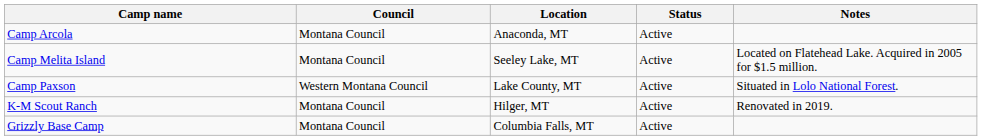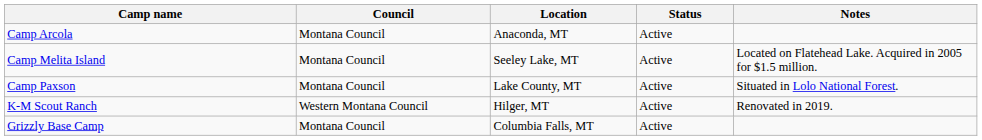 <table class="wikitable sortable" border="1" width="100%">
 <tr>
 <th scope="col" width="30%">Camp name</th>
 <th scope="col" width="20%">Council</th>
 <th scope="col" width="15%">Location</th>
 <th scope="col" width="10%">Status</th>
 <th scope="col" width="25%"  class="unsortable">Notes</th>
 </tr>
 <tr>
 <td><a href='#'>Camp Arcola</a></td>
 <td>Montana Council</td>
 <td>Anaconda, MT</td>
 <td>Active</td>
 <td></td>
 </tr>
 <tr>
 <td><a href='#'>Camp Melita Island</a></td>
 <td>Montana Council</td>
 <td>Seeley Lake, MT</td>
 <td>Active</td>
 <td>Located on Flatehead Lake. Acquired in 2005 for $1.5 million.</td>
 </tr>
 <tr>
 <td><a href='#'>Camp Paxson</a></td>
-<td>Western Montana Council</td>
+<td>Montana Council</td>
 <td>Lake County, MT</td>
 <td>Active</td>
 <td>Situated in <a href='#'>Lolo National Forest</a>.</td>
 </tr>
 <tr>
 <td><a href='#'>K-M Scout Ranch</a></td>
-<td>Montana Council</td>
+<td>Western Montana Council</td>
 <td>Hilger, MT</td>
 <td>Active</td>
 <td>Renovated in 2019.</td>
 </tr>
 <tr>
 <td><a href='#'>Grizzly Base Camp</a></td>
 <td>Montana Council</td>
 <td>Columbia Falls, MT</td>
 <td>Active</td>
 <td></td>
 </tr>
 </table>
